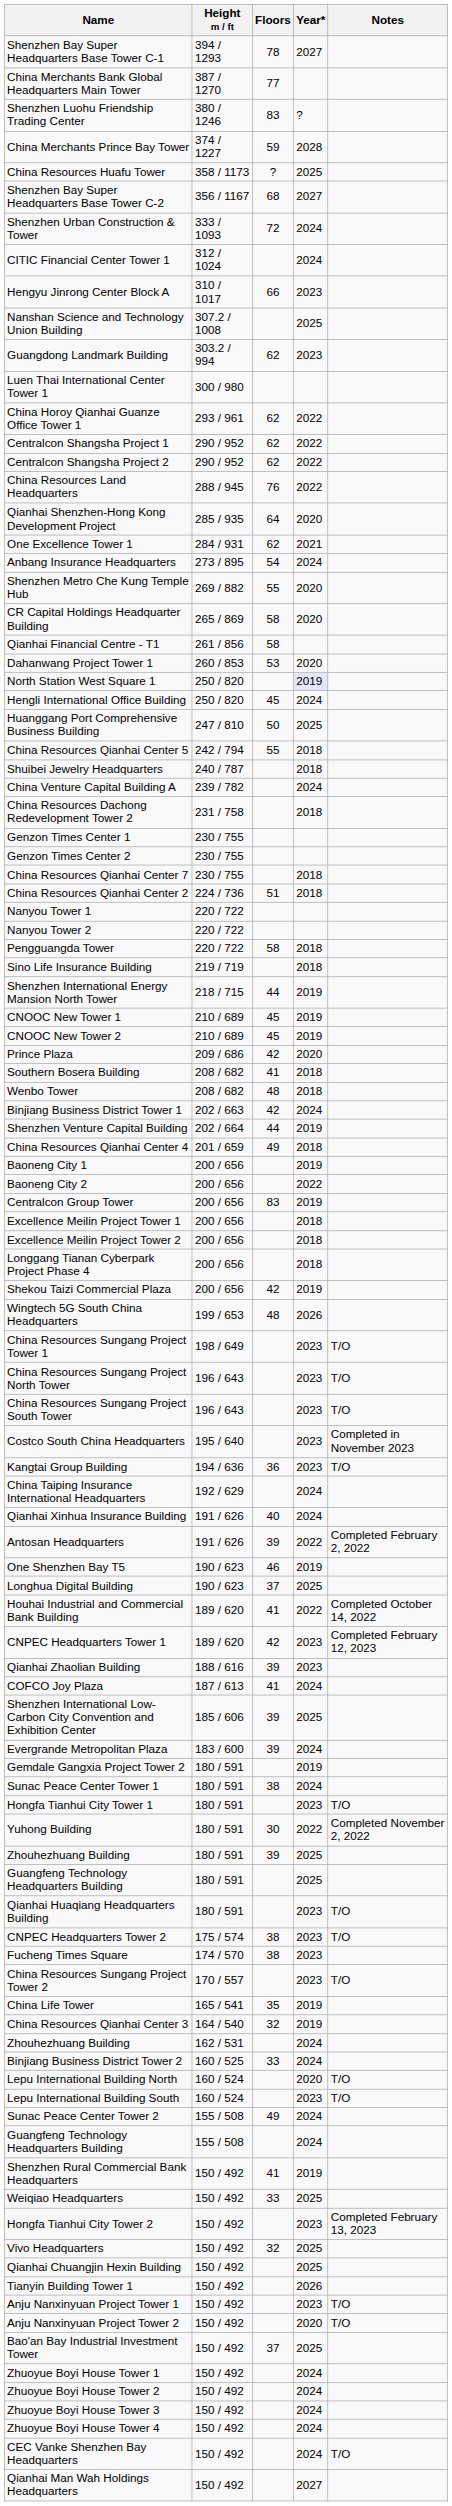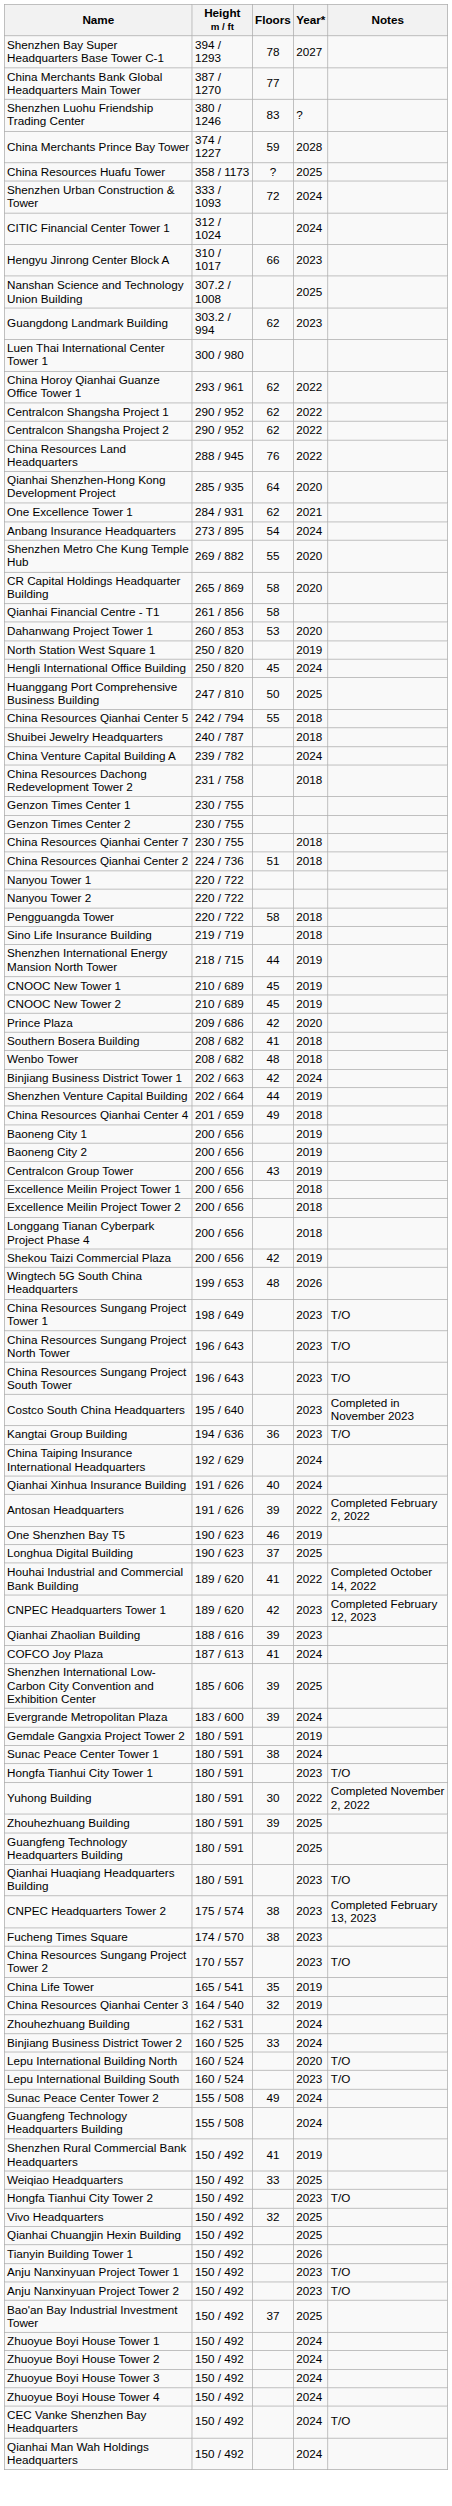 <table class="wikitable sortable">
 <tr>
 <th style="width:250px;">Name</th>
 <th style="width:75px;">Height<br><small>m / ft</small></th>
 <th style="width:35px;">Floors</th>
 <th>Year*</th>
 <th class="unsortable">Notes</th>
 </tr>
 <tr>
 <td>Shenzhen Bay Super Headquarters Base Tower C-1</td>
 <td>394 / 1293</td>
 <td style = "text-align: center;">78</td>
 <td>2027</td>
 <td></td>
 </tr>
 <tr>
 <td>China Merchants Bank Global Headquarters Main Tower</td>
 <td>387 / 1270</td>
 <td style = "text-align: center;">77</td>
 <td></td>
 <td></td>
 </tr>
 <tr>
 <td>Shenzhen Luohu Friendship Trading Center</td>
 <td>380 / 1246</td>
 <td style = "text-align: center;">83</td>
 <td>?</td>
 <td></td>
 </tr>
 <tr>
 <td>China Merchants Prince Bay Tower</td>
 <td>374 / 1227</td>
 <td style = "text-align: center;">59</td>
 <td>2028</td>
 <td></td>
 </tr>
 <tr>
 <td>China Resources Huafu Tower</td>
 <td>358 / 1173</td>
 <td style="text-align: center;">?</td>
 <td>2025</td>
-<td></td>
-</tr>
-<tr>
-<td>Shenzhen Bay Super Headquarters Base Tower C-2</td>
-<td>356 / 1167</td>
-<td style = "text-align: center;">68</td>
-<td>2027</td>
 <td></td>
 </tr>
 <tr>
 <td>Shenzhen Urban Construction & Tower</td>
 <td>333 / 1093</td>
 <td style = "text-align: center;">72</td>
 <td>2024</td>
 <td></td>
 </tr>
 <tr>
 <td>CITIC Financial Center Tower 1</td>
 <td>312 / 1024</td>
 <td style="text-align:center;"></td>
 <td>2024</td>
 <td></td>
 </tr>
 <tr>
 <td>Hengyu Jinrong Center Block A</td>
 <td>310 / 1017</td>
 <td style="text-align:center;">66</td>
 <td>2023</td>
 <td></td>
 </tr>
 <tr>
 <td>Nanshan Science and Technology Union Building</td>
 <td>307.2 / 1008</td>
 <td style = "text-align: center;"></td>
 <td>2025</td>
 <td></td>
 </tr>
 <tr>
 <td>Guangdong Landmark Building</td>
 <td>303.2 / 994</td>
 <td style="text-align:center;">62</td>
 <td>2023</td>
 <td></td>
 </tr>
 <tr>
 <td>Luen Thai International Center Tower 1</td>
 <td>300 / 980</td>
 <td style="text-align:center;"></td>
 <td></td>
 <td></td>
 </tr>
 <tr>
 <td>China Horoy Qianhai Guanze Office Tower 1</td>
 <td>293 / 961</td>
 <td style="text-align:center;">62</td>
 <td>2022</td>
 <td></td>
 </tr>
 <tr>
 <td>Centralcon Shangsha Project 1</td>
 <td>290 / 952</td>
 <td style="text-align:center;">62</td>
 <td>2022</td>
 <td></td>
 </tr>
 <tr>
 <td>Centralcon Shangsha Project 2</td>
 <td>290 / 952</td>
 <td style="text-align:center;">62</td>
 <td>2022</td>
 <td></td>
 </tr>
 <tr>
 <td>China Resources Land Headquarters</td>
 <td>288 / 945</td>
 <td style="text-align:center;">76</td>
 <td>2022</td>
 <td></td>
 </tr>
 <tr>
 <td>Qianhai Shenzhen-Hong Kong Development Project</td>
 <td>285 / 935</td>
 <td style="text-align:center;">64</td>
 <td>2020</td>
 <td></td>
 </tr>
 <tr>
 <td>One Excellence Tower 1</td>
 <td>284 / 931</td>
 <td style="text-align:center;">62</td>
 <td>2021</td>
 <td></td>
 </tr>
 <tr>
 <td>Anbang Insurance Headquarters</td>
 <td>273 / 895</td>
 <td style="text-align:center;">54</td>
 <td>2024</td>
 <td></td>
 </tr>
 <tr>
 <td>Shenzhen Metro Che Kung Temple Hub</td>
 <td>269 / 882</td>
 <td style="text-align:center;">55</td>
 <td>2020</td>
 <td></td>
 </tr>
 <tr>
 <td>CR Capital Holdings Headquarter Building</td>
 <td>265 / 869</td>
 <td style="text-align:center;">58</td>
 <td>2020</td>
 <td></td>
 </tr>
 <tr>
 <td>Qianhai Financial Centre - T1</td>
 <td>261 / 856</td>
 <td style="text-align:center;">58</td>
 <td></td>
 <td></td>
 </tr>
 <tr>
 <td>Dahanwang Project Tower 1</td>
 <td>260 / 853</td>
 <td style="text-align:center;">53</td>
 <td>2020</td>
 <td></td>
 </tr>
 <tr>
 <td>North Station West Square 1</td>
 <td>250 / 820</td>
 <td style="text-align:center;"></td>
-<td style="background: lavender;">2019</td>
+<td>2019</td>
 <td></td>
 </tr>
 <tr>
 <td>Hengli International Office Building</td>
 <td>250 / 820</td>
 <td style="text-align:center;">45</td>
 <td>2024</td>
 <td></td>
 </tr>
 <tr>
 <td>Huanggang Port Comprehensive Business Building</td>
 <td>247 / 810</td>
 <td style="text-align:center;">50</td>
 <td>2025</td>
 <td></td>
 </tr>
 <tr>
 <td>China Resources Qianhai Center 5</td>
 <td>242 / 794</td>
 <td style="text-align:center;">55</td>
 <td>2018</td>
 <td></td>
 </tr>
 <tr>
 <td>Shuibei Jewelry Headquarters</td>
 <td>240 / 787</td>
 <td style="text-align:center;"></td>
 <td>2018</td>
 <td></td>
 </tr>
 <tr>
 <td>China Venture Capital Building A</td>
 <td>239 / 782</td>
 <td style="text-align:center;"></td>
 <td>2024</td>
 <td></td>
 </tr>
 <tr>
 <td>China Resources Dachong Redevelopment Tower 2</td>
 <td>231 / 758</td>
 <td style="text-align:center;"></td>
 <td>2018</td>
 <td></td>
 </tr>
 <tr>
 <td>Genzon Times Center 1</td>
 <td>230 / 755</td>
 <td style="text-align:center;"></td>
 <td></td>
 <td></td>
 </tr>
 <tr>
 <td>Genzon Times Center 2</td>
 <td>230 / 755</td>
 <td style="text-align:center;"></td>
 <td></td>
 <td></td>
 </tr>
 <tr>
 <td>China Resources Qianhai Center 7</td>
 <td>230 / 755</td>
 <td style="text-align:center;"></td>
 <td>2018</td>
 <td></td>
 </tr>
 <tr>
 <td>China Resources Qianhai Center 2</td>
 <td>224 / 736</td>
 <td style="text-align:center;">51</td>
 <td>2018</td>
 <td></td>
 </tr>
 <tr>
 <td>Nanyou Tower 1</td>
 <td>220 / 722</td>
 <td style="text-align:center;"></td>
 <td></td>
 <td></td>
 </tr>
 <tr>
 <td>Nanyou Tower 2</td>
 <td>220 / 722</td>
 <td style="text-align:center;"></td>
 <td></td>
 <td></td>
 </tr>
 <tr>
 <td>Pengguangda Tower</td>
 <td>220 / 722</td>
 <td style="text-align:center;">58</td>
 <td>2018</td>
 <td></td>
 </tr>
 <tr>
 <td>Sino Life Insurance Building</td>
 <td>219 / 719</td>
 <td style="text-align:center;"></td>
 <td>2018</td>
 <td></td>
 </tr>
 <tr>
 <td>Shenzhen International Energy Mansion North Tower</td>
 <td>218 / 715</td>
 <td style="text-align:center;">44</td>
 <td>2019</td>
 <td></td>
 </tr>
 <tr>
 <td>CNOOC New Tower 1</td>
 <td>210 / 689</td>
 <td style="text-align:center;">45</td>
 <td>2019</td>
 <td></td>
 </tr>
 <tr>
 <td>CNOOC New Tower 2</td>
 <td>210 / 689</td>
 <td style="text-align:center;">45</td>
 <td>2019</td>
 <td></td>
 </tr>
 <tr>
 <td>Prince Plaza</td>
 <td>209 / 686</td>
 <td style="text-align:center;">42</td>
 <td>2020</td>
 <td></td>
 </tr>
 <tr>
 <td>Southern Bosera Building</td>
 <td>208 / 682</td>
 <td style="text-align:center;">41</td>
 <td>2018</td>
 <td></td>
 </tr>
 <tr>
 <td>Wenbo Tower</td>
 <td>208 / 682</td>
 <td style="text-align:center;">48</td>
 <td>2018</td>
 <td></td>
 </tr>
 <tr>
 <td>Binjiang Business District Tower 1</td>
 <td>202 / 663</td>
 <td style="text-align:center;">42</td>
 <td>2024</td>
 <td></td>
 </tr>
 <tr>
 <td>Shenzhen Venture Capital Building</td>
 <td>202 / 664</td>
 <td style="text-align:center;">44</td>
 <td>2019</td>
 <td></td>
 </tr>
 <tr>
 <td>China Resources Qianhai Center 4</td>
 <td>201 / 659</td>
 <td style="text-align:center;">49</td>
 <td>2018</td>
 <td></td>
 </tr>
 <tr>
 <td>Baoneng City 1</td>
 <td>200 / 656</td>
 <td style="text-align:center;"></td>
 <td>2019</td>
 <td></td>
 </tr>
 <tr>
 <td>Baoneng City 2</td>
 <td>200 / 656</td>
 <td style="text-align:center;"></td>
-<td>2022</td>
+<td>2019</td>
 <td></td>
 </tr>
 <tr>
 <td>Centralcon Group Tower</td>
 <td>200 / 656</td>
-<td style="text-align:center;">83</td>
+<td style="text-align:center;">43</td>
 <td>2019</td>
 <td></td>
 </tr>
 <tr>
 <td>Excellence Meilin Project Tower 1</td>
 <td>200 / 656</td>
 <td style="text-align:center;"></td>
 <td>2018</td>
 <td></td>
 </tr>
 <tr>
 <td>Excellence Meilin Project Tower 2</td>
 <td>200 / 656</td>
 <td style="text-align:center;"></td>
 <td>2018</td>
 <td></td>
 </tr>
 <tr>
 <td>Longgang Tianan Cyberpark Project Phase 4</td>
 <td>200 / 656</td>
 <td style="text-align:center;"></td>
 <td>2018</td>
 <td></td>
 </tr>
 <tr>
 <td>Shekou Taizi Commercial Plaza</td>
 <td>200 / 656</td>
 <td style="text-align:center;">42</td>
 <td>2019</td>
 <td></td>
 </tr>
 <tr>
 <td>Wingtech 5G South China Headquarters</td>
 <td>199 / 653</td>
 <td style="text-align:center;">48</td>
 <td>2026</td>
 <td></td>
 </tr>
 <tr>
 <td>China Resources Sungang Project Tower 1</td>
 <td>198 / 649</td>
 <td style="text-align:center;"></td>
 <td>2023</td>
 <td>T/O</td>
 </tr>
 <tr>
 <td>China Resources Sungang Project North Tower</td>
 <td>196 / 643</td>
 <td style="text-align:center;"></td>
 <td>2023</td>
 <td>T/O</td>
 </tr>
 <tr>
 <td>China Resources Sungang Project South Tower</td>
 <td>196 / 643</td>
 <td style="text-align:center;"></td>
 <td>2023</td>
 <td>T/O</td>
 </tr>
 <tr>
 <td>Costco South China Headquarters</td>
 <td>195 / 640</td>
 <td style="text-align:center;"></td>
 <td>2023</td>
 <td>Completed in November 2023</td>
 </tr>
 <tr>
 <td>Kangtai Group Building</td>
 <td>194 / 636</td>
 <td style="text-align:center;">36</td>
 <td>2023</td>
 <td>T/O</td>
 </tr>
 <tr>
 <td>China Taiping Insurance International Headquarters</td>
 <td>192 / 629</td>
 <td style="text-align:center;"></td>
 <td>2024</td>
 <td></td>
 </tr>
 <tr>
 <td>Qianhai Xinhua Insurance Building</td>
 <td>191 / 626</td>
 <td style="text-align:center;">40</td>
 <td>2024</td>
 <td></td>
 </tr>
 <tr>
 <td>Antosan Headquarters</td>
 <td>191 / 626</td>
 <td style="text-align:center;">39</td>
 <td>2022</td>
 <td>Completed February 2, 2022</td>
 </tr>
 <tr>
 <td>One Shenzhen Bay T5</td>
 <td>190 / 623</td>
 <td style="text-align:center;">46</td>
 <td>2019</td>
 <td></td>
 </tr>
 <tr>
 <td>Longhua Digital Building</td>
 <td>190 / 623</td>
 <td style="text-align:center;">37</td>
 <td>2025</td>
 <td></td>
 </tr>
 <tr>
 <td>Houhai Industrial and Commercial Bank Building</td>
 <td>189 / 620</td>
 <td style="text-align:center;">41</td>
 <td>2022</td>
 <td>Completed October 14, 2022</td>
 </tr>
 <tr>
 <td>CNPEC Headquarters Tower 1</td>
 <td>189 / 620</td>
 <td style="text-align:center;">42</td>
 <td>2023</td>
 <td>Completed February 12, 2023</td>
 </tr>
 <tr>
 <td>Qianhai Zhaolian Building</td>
 <td>188 / 616</td>
 <td style="text-align:center;">39</td>
 <td>2023</td>
 <td></td>
 </tr>
 <tr>
 <td>COFCO Joy Plaza</td>
 <td>187 / 613</td>
 <td style="text-align:center;">41</td>
 <td>2024</td>
 <td></td>
 </tr>
 <tr>
 <td>Shenzhen International Low-Carbon City Convention and Exhibition Center</td>
 <td>185 / 606</td>
 <td style="text-align:center;">39</td>
 <td>2025</td>
 <td></td>
 </tr>
 <tr>
 <td>Evergrande Metropolitan Plaza</td>
 <td>183 / 600</td>
 <td style="text-align:center;">39</td>
 <td>2024</td>
 <td></td>
 </tr>
 <tr>
 <td>Gemdale Gangxia Project Tower 2</td>
 <td>180 / 591</td>
 <td></td>
 <td>2019</td>
 <td></td>
 </tr>
 <tr>
 <td>Sunac Peace Center Tower 1</td>
 <td>180 / 591</td>
 <td style="text-align:center;">38</td>
 <td>2024</td>
 <td></td>
 </tr>
 <tr>
 <td>Hongfa Tianhui City Tower 1</td>
 <td>180 / 591</td>
 <td style="text-align:center;"></td>
 <td>2023</td>
 <td>T/O</td>
 </tr>
 <tr>
 <td>Yuhong Building</td>
 <td>180 / 591</td>
 <td style="text-align:center;">30</td>
 <td>2022</td>
 <td>Completed November 2, 2022</td>
 </tr>
 <tr>
 <td>Zhouhezhuang Building</td>
 <td>180 / 591</td>
 <td style="text-align:center;">39</td>
 <td>2025</td>
 <td></td>
 </tr>
 <tr>
 <td>Guangfeng Technology Headquarters Building</td>
 <td>180 / 591</td>
 <td style="text-align:center;"></td>
 <td>2025</td>
 <td></td>
 </tr>
 <tr>
 <td>Qianhai Huaqiang Headquarters Building</td>
 <td>180 / 591</td>
 <td style="text-align:center;"></td>
 <td>2023</td>
 <td>T/O</td>
 </tr>
 <tr>
 <td>CNPEC Headquarters Tower 2</td>
 <td>175 / 574</td>
 <td style="text-align:center;">38</td>
 <td>2023</td>
-<td>T/O</td>
+<td>Completed February 13, 2023</td>
 </tr>
 <tr>
 <td>Fucheng Times Square</td>
 <td>174 / 570</td>
 <td style="text-align:center;">38</td>
 <td>2023</td>
 <td></td>
 </tr>
 <tr>
 <td>China Resources Sungang Project Tower 2</td>
 <td>170 / 557</td>
 <td style="text-align:center;"></td>
 <td>2023</td>
 <td>T/O</td>
 </tr>
 <tr>
 <td>China Life Tower</td>
 <td>165 / 541</td>
 <td style="text-align:center;">35</td>
 <td>2019</td>
 <td></td>
 </tr>
 <tr>
 <td>China Resources Qianhai Center 3</td>
 <td>164 / 540</td>
 <td style="text-align:center;">32</td>
 <td>2019</td>
 <td></td>
 </tr>
 <tr>
 <td>Zhouhezhuang Building</td>
 <td>162 / 531</td>
 <td style="text-align:center;"></td>
 <td>2024</td>
 <td></td>
 </tr>
 <tr>
 <td>Binjiang Business District Tower 2</td>
 <td>160 / 525</td>
 <td style="text-align:center;">33</td>
 <td>2024</td>
 <td></td>
 </tr>
 <tr>
 <td>Lepu International Building North</td>
 <td>160 / 524</td>
 <td style="text-align:center;"></td>
 <td>2020</td>
 <td>T/O</td>
 </tr>
 <tr>
 <td>Lepu International Building South</td>
 <td>160 / 524</td>
 <td style="text-align:center;"></td>
 <td>2023</td>
 <td>T/O</td>
 </tr>
 <tr>
 <td>Sunac Peace Center Tower 2</td>
 <td>155 / 508</td>
 <td style="text-align:center;">49</td>
 <td>2024</td>
 <td></td>
 </tr>
 <tr>
 <td>Guangfeng Technology Headquarters Building</td>
 <td>155 / 508</td>
 <td style="text-align:center;"></td>
 <td>2024</td>
 <td></td>
 </tr>
 <tr>
 <td>Shenzhen Rural Commercial Bank Headquarters</td>
 <td>150 / 492</td>
 <td style="text-align:center;">41</td>
 <td>2019</td>
 <td></td>
 </tr>
 <tr>
 <td>Weiqiao Headquarters</td>
 <td>150 / 492</td>
 <td style="text-align:center;">33</td>
 <td>2025</td>
 <td></td>
 </tr>
 <tr>
 <td>Hongfa Tianhui City Tower 2</td>
 <td>150 / 492</td>
 <td style="text-align:center;"></td>
 <td>2023</td>
-<td>Completed February 13, 2023</td>
+<td>T/O</td>
 </tr>
 <tr>
 <td>Vivo Headquarters</td>
 <td>150 / 492</td>
 <td style="text-align:center;">32</td>
 <td>2025</td>
 <td></td>
 </tr>
 <tr>
 <td>Qianhai Chuangjin Hexin Building</td>
 <td>150 / 492</td>
 <td style="text-align:center;"></td>
 <td>2025</td>
 <td></td>
 </tr>
 <tr>
 <td>Tianyin Building Tower 1</td>
 <td>150 / 492</td>
 <td style="text-align:center;"></td>
 <td>2026</td>
 <td></td>
 </tr>
 <tr>
 <td>Anju Nanxinyuan Project Tower 1</td>
 <td>150 / 492</td>
 <td style="text-align:center;"></td>
 <td>2023</td>
 <td>T/O</td>
 </tr>
 <tr>
 <td>Anju Nanxinyuan Project Tower 2</td>
 <td>150 / 492</td>
 <td style="text-align:center;"></td>
-<td>2020</td>
+<td>2023</td>
 <td>T/O</td>
 </tr>
 <tr>
 <td>Bao'an Bay Industrial Investment Tower</td>
 <td>150 / 492</td>
 <td style="text-align:center;">37</td>
 <td>2025</td>
 <td></td>
 </tr>
 <tr>
 <td>Zhuoyue Boyi House Tower 1</td>
 <td>150 / 492</td>
 <td style="text-align:center;"></td>
 <td>2024</td>
 <td></td>
 </tr>
 <tr>
 <td>Zhuoyue Boyi House Tower 2</td>
 <td>150 / 492</td>
 <td style="text-align:center;"></td>
 <td>2024</td>
 <td></td>
 </tr>
 <tr>
 <td>Zhuoyue Boyi House Tower 3</td>
 <td>150 / 492</td>
 <td style="text-align:center;"></td>
 <td>2024</td>
 <td></td>
 </tr>
 <tr>
 <td>Zhuoyue Boyi House Tower 4</td>
 <td>150 / 492</td>
 <td style="text-align:center;"></td>
 <td>2024</td>
 <td></td>
 </tr>
 <tr>
 <td>CEC Vanke Shenzhen Bay Headquarters</td>
 <td>150 / 492</td>
 <td style="text-align:center;"></td>
 <td>2024</td>
 <td>T/O</td>
 </tr>
 <tr>
 <td>Qianhai Man Wah Holdings Headquarters</td>
 <td>150 / 492</td>
 <td style="text-align:center;"></td>
-<td>2027</td>
+<td>2024</td>
 <td></td>
 </tr>
 </table>
